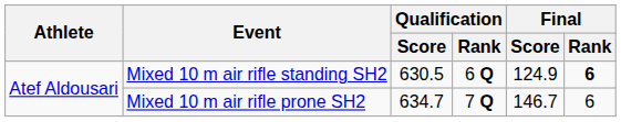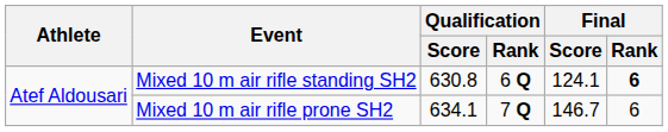 <table class=wikitable style="font-size:90%">
 <tr>
 <th rowspan="2">Athlete</th>
 <th rowspan="2">Event</th>
 <th colspan="2">Qualification</th>
 <th colspan="2">Final</th>
 </tr>
 <tr>
 <th>Score</th>
 <th>Rank</th>
 <th>Score</th>
 <th>Rank</th>
 </tr>
 <tr align=center>
 <td align=left rowspan=2><a href='#'>Atef Aldousari</a></td>
 <td align=left><a href='#'>Mixed 10 m air rifle standing SH2</a></td>
-<td>630.5</td>
+<td>630.8</td>
 <td>6 <strong>Q</strong></td>
-<td>124.9</td>
+<td>124.1</td>
 <td><strong>6</strong></td>
 </tr>
 <tr align=center>
 <td align=left><a href='#'>Mixed 10 m air rifle prone SH2</a></td>
-<td>634.7</td>
+<td>634.1</td>
 <td>7 <strong>Q</strong></td>
 <td>146.7</td>
 <td>6</td>
 </tr>
 </table>
